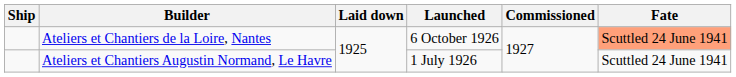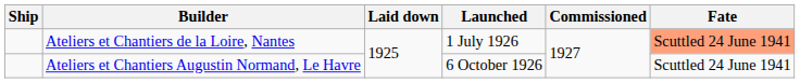 <table class="wikitable" border="1">
 <tr>
 <th>Ship</th>
 <th>Builder</th>
 <th>Laid down</th>
 <th>Launched</th>
 <th>Commissioned</th>
 <th>Fate</th>
 </tr>
 <tr>
 <td><em></em></td>
 <td><a href='#'>Ateliers et Chantiers de la Loire</a>, <a href='#'>Nantes</a></td>
 <td rowspan=2>1925</td>
-<td>6 October 1926</td>
+<td>1 July 1926</td>
 <td rowspan=2>1927</td>
 <td style="background: lightsalmon;">Scuttled 24 June 1941</td>
 </tr>
 <tr>
 <td><em></em></td>
 <td><a href='#'>Ateliers et Chantiers Augustin Normand</a>, <a href='#'>Le Havre</a></td>
-<td>1 July 1926</td>
+<td>6 October 1926</td>
 <td>Scuttled 24 June 1941</td>
 </tr>
 </table>
